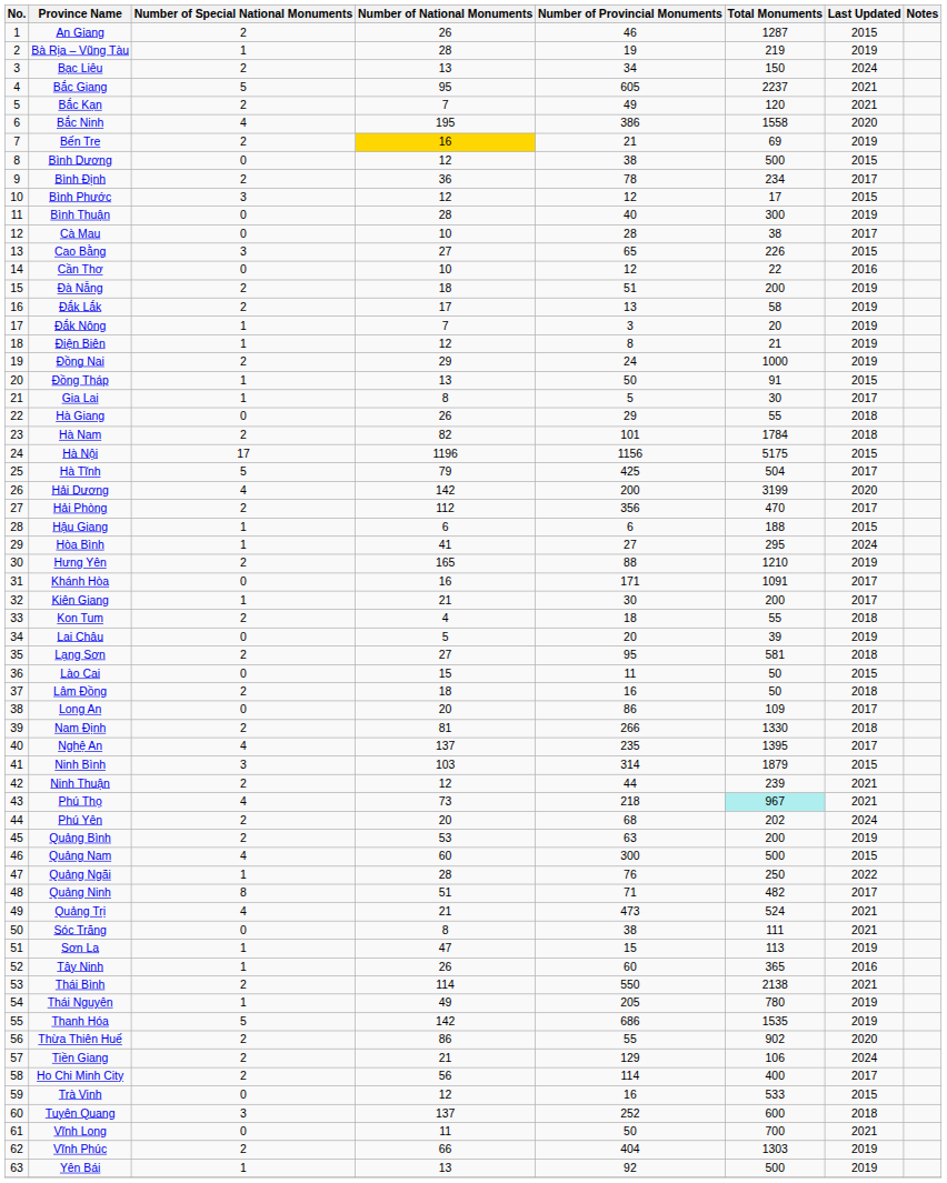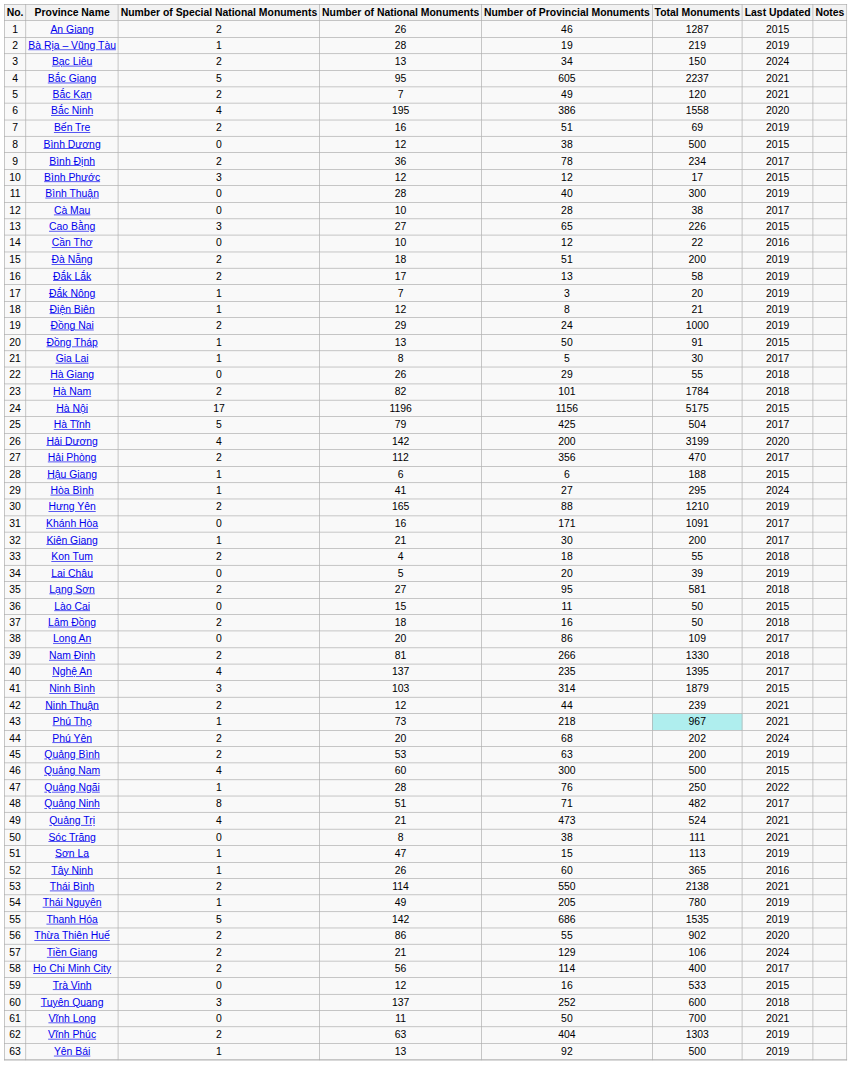 <table class="wikitable sortable">
 <tr align=center bgcolor=#EFEFEF>
 <th>No.</th>
 <th>Province Name</th>
 <th>Number of Special National Monuments</th>
 <th>Number of National Monuments</th>
 <th>Number of Provincial Monuments</th>
 <th>Total Monuments</th>
 <th>Last Updated</th>
 <th>Notes</th>
 </tr>
 <tr align=center>
 <td>1</td>
 <td><a href='#'>An Giang</a></td>
 <td>2</td>
 <td>26</td>
 <td>46</td>
 <td>1287</td>
 <td>2015</td>
 <td></td>
 </tr>
 <tr align=center>
 <td>2</td>
 <td><a href='#'>Bà Rịa – Vũng Tàu</a></td>
 <td>1</td>
 <td>28</td>
 <td>19</td>
 <td>219</td>
 <td>2019</td>
 <td></td>
 </tr>
 <tr align=center>
 <td>3</td>
 <td><a href='#'>Bạc Liêu</a></td>
 <td>2</td>
 <td>13</td>
 <td>34</td>
 <td>150</td>
 <td>2024</td>
 <td></td>
 </tr>
 <tr align=center>
 <td>4</td>
 <td><a href='#'>Bắc Giang</a></td>
 <td>5</td>
 <td>95</td>
 <td>605</td>
 <td>2237</td>
 <td>2021</td>
 <td></td>
 </tr>
 <tr align=center>
 <td>5</td>
 <td><a href='#'>Bắc Kạn</a></td>
 <td>2</td>
 <td>7</td>
 <td>49</td>
 <td>120</td>
 <td>2021</td>
 <td></td>
 </tr>
 <tr align=center>
 <td>6</td>
 <td><a href='#'>Bắc Ninh</a></td>
 <td>4</td>
 <td>195</td>
 <td>386</td>
 <td>1558</td>
 <td>2020</td>
 <td></td>
 </tr>
 <tr align=center>
 <td>7</td>
 <td><a href='#'>Bến Tre</a></td>
 <td>2</td>
-<td style="background: gold;">16</td>
-<td>21</td>
+<td>16</td>
+<td>51</td>
 <td>69</td>
 <td>2019</td>
 <td></td>
 </tr>
 <tr align=center>
 <td>8</td>
 <td><a href='#'>Bình Dương</a></td>
 <td>0</td>
 <td>12</td>
 <td>38</td>
 <td>500</td>
 <td>2015</td>
 <td></td>
 </tr>
 <tr align=center>
 <td>9</td>
 <td><a href='#'>Bình Định</a></td>
 <td>2</td>
 <td>36</td>
 <td>78</td>
 <td>234</td>
 <td>2017</td>
 <td></td>
 </tr>
 <tr align=center>
 <td>10</td>
 <td><a href='#'>Bình Phước</a></td>
 <td>3</td>
 <td>12</td>
 <td>12</td>
 <td>17</td>
 <td>2015</td>
 <td></td>
 </tr>
 <tr align=center>
 <td>11</td>
 <td><a href='#'>Bình Thuận</a></td>
 <td>0</td>
 <td>28</td>
 <td>40</td>
 <td>300</td>
 <td>2019</td>
 <td></td>
 </tr>
 <tr align=center>
 <td>12</td>
 <td><a href='#'>Cà Mau</a></td>
 <td>0</td>
 <td>10</td>
 <td>28</td>
 <td>38</td>
 <td>2017</td>
 <td></td>
 </tr>
 <tr align=center>
 <td>13</td>
 <td><a href='#'>Cao Bằng</a></td>
 <td>3</td>
 <td>27</td>
 <td>65</td>
 <td>226</td>
 <td>2015</td>
 <td></td>
 </tr>
 <tr align=center>
 <td>14</td>
 <td><a href='#'>Cần Thơ</a></td>
 <td>0</td>
 <td>10</td>
 <td>12</td>
 <td>22</td>
 <td>2016</td>
 <td></td>
 </tr>
 <tr align=center>
 <td>15</td>
 <td><a href='#'>Đà Nẵng</a></td>
 <td>2</td>
 <td>18</td>
 <td>51</td>
 <td>200</td>
 <td>2019</td>
 <td></td>
 </tr>
 <tr align=center>
 <td>16</td>
 <td><a href='#'>Đắk Lắk</a></td>
 <td>2</td>
 <td>17</td>
 <td>13</td>
 <td>58</td>
 <td>2019</td>
 <td></td>
 </tr>
 <tr align=center>
 <td>17</td>
 <td><a href='#'>Đắk Nông</a></td>
 <td>1</td>
 <td>7</td>
 <td>3</td>
 <td>20</td>
 <td>2019</td>
 <td></td>
 </tr>
 <tr align=center>
 <td>18</td>
 <td><a href='#'>Điện Biên</a></td>
 <td>1</td>
 <td>12</td>
 <td>8</td>
 <td>21</td>
 <td>2019</td>
 <td></td>
 </tr>
 <tr align=center>
 <td>19</td>
 <td><a href='#'>Đồng Nai</a></td>
 <td>2</td>
 <td>29</td>
 <td>24</td>
 <td>1000</td>
 <td>2019</td>
 <td></td>
 </tr>
 <tr align=center>
 <td>20</td>
 <td><a href='#'>Đồng Tháp</a></td>
 <td>1</td>
 <td>13</td>
 <td>50</td>
 <td>91</td>
 <td>2015</td>
 <td></td>
 </tr>
 <tr align=center>
 <td>21</td>
 <td><a href='#'>Gia Lai</a></td>
 <td>1</td>
 <td>8</td>
 <td>5</td>
 <td>30</td>
 <td>2017</td>
 <td></td>
 </tr>
 <tr align=center>
 <td>22</td>
 <td><a href='#'>Hà Giang</a></td>
 <td>0</td>
 <td>26</td>
 <td>29</td>
 <td>55</td>
 <td>2018</td>
 <td></td>
 </tr>
 <tr align=center>
 <td>23</td>
 <td><a href='#'>Hà Nam</a></td>
 <td>2</td>
 <td>82</td>
 <td>101</td>
 <td>1784</td>
 <td>2018</td>
 <td></td>
 </tr>
 <tr align=center>
 <td>24</td>
 <td><a href='#'>Hà Nội</a></td>
 <td>17</td>
 <td>1196</td>
 <td>1156</td>
 <td>5175</td>
 <td>2015</td>
 <td></td>
 </tr>
 <tr align=center>
 <td>25</td>
 <td><a href='#'>Hà Tĩnh</a></td>
 <td>5</td>
 <td>79</td>
 <td>425</td>
 <td>504</td>
 <td>2017</td>
 <td></td>
 </tr>
 <tr align=center>
 <td>26</td>
 <td><a href='#'>Hải Dương</a></td>
 <td>4</td>
 <td>142</td>
 <td>200</td>
 <td>3199</td>
 <td>2020</td>
 <td></td>
 </tr>
 <tr align=center>
 <td>27</td>
 <td><a href='#'>Hải Phòng</a></td>
 <td>2</td>
 <td>112</td>
 <td>356</td>
 <td>470</td>
 <td>2017</td>
 <td></td>
 </tr>
 <tr align=center>
 <td>28</td>
 <td><a href='#'>Hậu Giang</a></td>
 <td>1</td>
 <td>6</td>
 <td>6</td>
 <td>188</td>
 <td>2015</td>
 <td></td>
 </tr>
 <tr align=center>
 <td>29</td>
 <td><a href='#'>Hòa Bình</a></td>
 <td>1</td>
 <td>41</td>
 <td>27</td>
 <td>295</td>
 <td>2024</td>
 <td></td>
 </tr>
 <tr align=center>
 <td>30</td>
 <td><a href='#'>Hưng Yên</a></td>
 <td>2</td>
 <td>165</td>
 <td>88</td>
 <td>1210</td>
 <td>2019</td>
 <td></td>
 </tr>
 <tr align=center>
 <td>31</td>
 <td><a href='#'>Khánh Hòa</a></td>
 <td>0</td>
 <td>16</td>
 <td>171</td>
 <td>1091</td>
 <td>2017</td>
 <td></td>
 </tr>
 <tr align=center>
 <td>32</td>
 <td><a href='#'>Kiên Giang</a></td>
 <td>1</td>
 <td>21</td>
 <td>30</td>
 <td>200</td>
 <td>2017</td>
 <td></td>
 </tr>
 <tr align=center>
 <td>33</td>
 <td><a href='#'>Kon Tum</a></td>
 <td>2</td>
 <td>4</td>
 <td>18</td>
 <td>55</td>
 <td>2018</td>
 <td></td>
 </tr>
 <tr align=center>
 <td>34</td>
 <td><a href='#'>Lai Châu</a></td>
 <td>0</td>
 <td>5</td>
 <td>20</td>
 <td>39</td>
 <td>2019</td>
 <td></td>
 </tr>
 <tr align=center>
 <td>35</td>
 <td><a href='#'>Lạng Sơn</a></td>
 <td>2</td>
 <td>27</td>
 <td>95</td>
 <td>581</td>
 <td>2018</td>
 <td></td>
 </tr>
 <tr align=center>
 <td>36</td>
 <td><a href='#'>Lào Cai</a></td>
 <td>0</td>
 <td>15</td>
 <td>11</td>
 <td>50</td>
 <td>2015</td>
 <td></td>
 </tr>
 <tr align=center>
 <td>37</td>
 <td><a href='#'>Lâm Đồng</a></td>
 <td>2</td>
 <td>18</td>
 <td>16</td>
 <td>50</td>
 <td>2018</td>
 <td></td>
 </tr>
 <tr align=center>
 <td>38</td>
 <td><a href='#'>Long An</a></td>
 <td>0</td>
 <td>20</td>
 <td>86</td>
 <td>109</td>
 <td>2017</td>
 <td></td>
 </tr>
 <tr align=center>
 <td>39</td>
 <td><a href='#'>Nam Định</a></td>
 <td>2</td>
 <td>81</td>
 <td>266</td>
 <td>1330</td>
 <td>2018</td>
 <td></td>
 </tr>
 <tr align=center>
 <td>40</td>
 <td><a href='#'>Nghệ An</a></td>
 <td>4</td>
 <td>137</td>
 <td>235</td>
 <td>1395</td>
 <td>2017</td>
 <td></td>
 </tr>
 <tr align=center>
 <td>41</td>
 <td><a href='#'>Ninh Bình</a></td>
 <td>3</td>
 <td>103</td>
 <td>314</td>
 <td>1879</td>
 <td>2015</td>
 <td></td>
 </tr>
 <tr align=center>
 <td>42</td>
 <td><a href='#'>Ninh Thuận</a></td>
 <td>2</td>
 <td>12</td>
 <td>44</td>
 <td>239</td>
 <td>2021</td>
 <td></td>
 </tr>
 <tr align=center>
 <td>43</td>
 <td><a href='#'>Phú Thọ</a></td>
-<td>4</td>
+<td>1</td>
 <td>73</td>
 <td>218</td>
 <td style="background: paleturquoise;">967</td>
 <td>2021</td>
 <td></td>
 </tr>
 <tr align=center>
 <td>44</td>
 <td><a href='#'>Phú Yên</a></td>
 <td>2</td>
 <td>20</td>
 <td>68</td>
 <td>202</td>
 <td>2024</td>
 <td></td>
 </tr>
 <tr align=center>
 <td>45</td>
 <td><a href='#'>Quảng Bình</a></td>
 <td>2</td>
 <td>53</td>
 <td>63</td>
 <td>200</td>
 <td>2019</td>
 <td></td>
 </tr>
 <tr align=center>
 <td>46</td>
 <td><a href='#'>Quảng Nam</a></td>
 <td>4</td>
 <td>60</td>
 <td>300</td>
 <td>500</td>
 <td>2015</td>
 <td></td>
 </tr>
 <tr align=center>
 <td>47</td>
 <td><a href='#'>Quảng Ngãi</a></td>
 <td>1</td>
 <td>28</td>
 <td>76</td>
 <td>250</td>
 <td>2022</td>
 <td></td>
 </tr>
 <tr align=center>
 <td>48</td>
 <td><a href='#'>Quảng Ninh</a></td>
 <td>8</td>
 <td>51</td>
 <td>71</td>
 <td>482</td>
 <td>2017</td>
 <td></td>
 </tr>
 <tr align=center>
 <td>49</td>
 <td><a href='#'>Quảng Trị</a></td>
 <td>4</td>
 <td>21</td>
 <td>473</td>
 <td>524</td>
 <td>2021</td>
 <td></td>
 </tr>
 <tr align=center>
 <td>50</td>
 <td><a href='#'>Sóc Trăng</a></td>
 <td>0</td>
 <td>8</td>
 <td>38</td>
 <td>111</td>
 <td>2021</td>
 <td></td>
 </tr>
 <tr align=center>
 <td>51</td>
 <td><a href='#'>Sơn La</a></td>
 <td>1</td>
 <td>47</td>
 <td>15</td>
 <td>113</td>
 <td>2019</td>
 <td></td>
 </tr>
 <tr align=center>
 <td>52</td>
 <td><a href='#'>Tây Ninh</a></td>
 <td>1</td>
 <td>26</td>
 <td>60</td>
 <td>365</td>
 <td>2016</td>
 <td></td>
 </tr>
 <tr align=center>
 <td>53</td>
 <td><a href='#'>Thái Bình</a></td>
 <td>2</td>
 <td>114</td>
 <td>550</td>
 <td>2138</td>
 <td>2021</td>
 <td></td>
 </tr>
 <tr align=center>
 <td>54</td>
 <td><a href='#'>Thái Nguyên</a></td>
 <td>1</td>
 <td>49</td>
 <td>205</td>
 <td>780</td>
 <td>2019</td>
 <td></td>
 </tr>
 <tr align=center>
 <td>55</td>
 <td><a href='#'>Thanh Hóa</a></td>
 <td>5</td>
 <td>142</td>
 <td>686</td>
 <td>1535</td>
 <td>2019</td>
 <td></td>
 </tr>
 <tr align=center>
 <td>56</td>
 <td><a href='#'>Thừa Thiên Huế</a></td>
 <td>2</td>
 <td>86</td>
 <td>55</td>
 <td>902</td>
 <td>2020</td>
 <td></td>
 </tr>
 <tr align=center>
 <td>57</td>
 <td><a href='#'>Tiền Giang</a></td>
 <td>2</td>
 <td>21</td>
 <td>129</td>
 <td>106</td>
 <td>2024</td>
 <td></td>
 </tr>
 <tr align=center>
 <td>58</td>
 <td><a href='#'>Ho Chi Minh City</a></td>
 <td>2</td>
 <td>56</td>
 <td>114</td>
 <td>400</td>
 <td>2017</td>
 <td></td>
 </tr>
 <tr align=center>
 <td>59</td>
 <td><a href='#'>Trà Vinh</a></td>
 <td>0</td>
 <td>12</td>
 <td>16</td>
 <td>533</td>
 <td>2015</td>
 <td></td>
 </tr>
 <tr align=center>
 <td>60</td>
 <td><a href='#'>Tuyên Quang</a></td>
 <td>3</td>
 <td>137</td>
 <td>252</td>
 <td>600</td>
 <td>2018</td>
 <td></td>
 </tr>
 <tr align=center>
 <td>61</td>
 <td><a href='#'>Vĩnh Long</a></td>
 <td>0</td>
 <td>11</td>
 <td>50</td>
 <td>700</td>
 <td>2021</td>
 <td></td>
 </tr>
 <tr align=center>
 <td>62</td>
 <td><a href='#'>Vĩnh Phúc</a></td>
 <td>2</td>
-<td>66</td>
+<td>63</td>
 <td>404</td>
 <td>1303</td>
 <td>2019</td>
 <td></td>
 </tr>
 <tr align=center>
 <td>63</td>
 <td><a href='#'>Yên Bái</a></td>
 <td>1</td>
 <td>13</td>
 <td>92</td>
 <td>500</td>
 <td>2019</td>
 <td></td>
 </tr>
 <tr align=center>
 </tr>
 </table>
